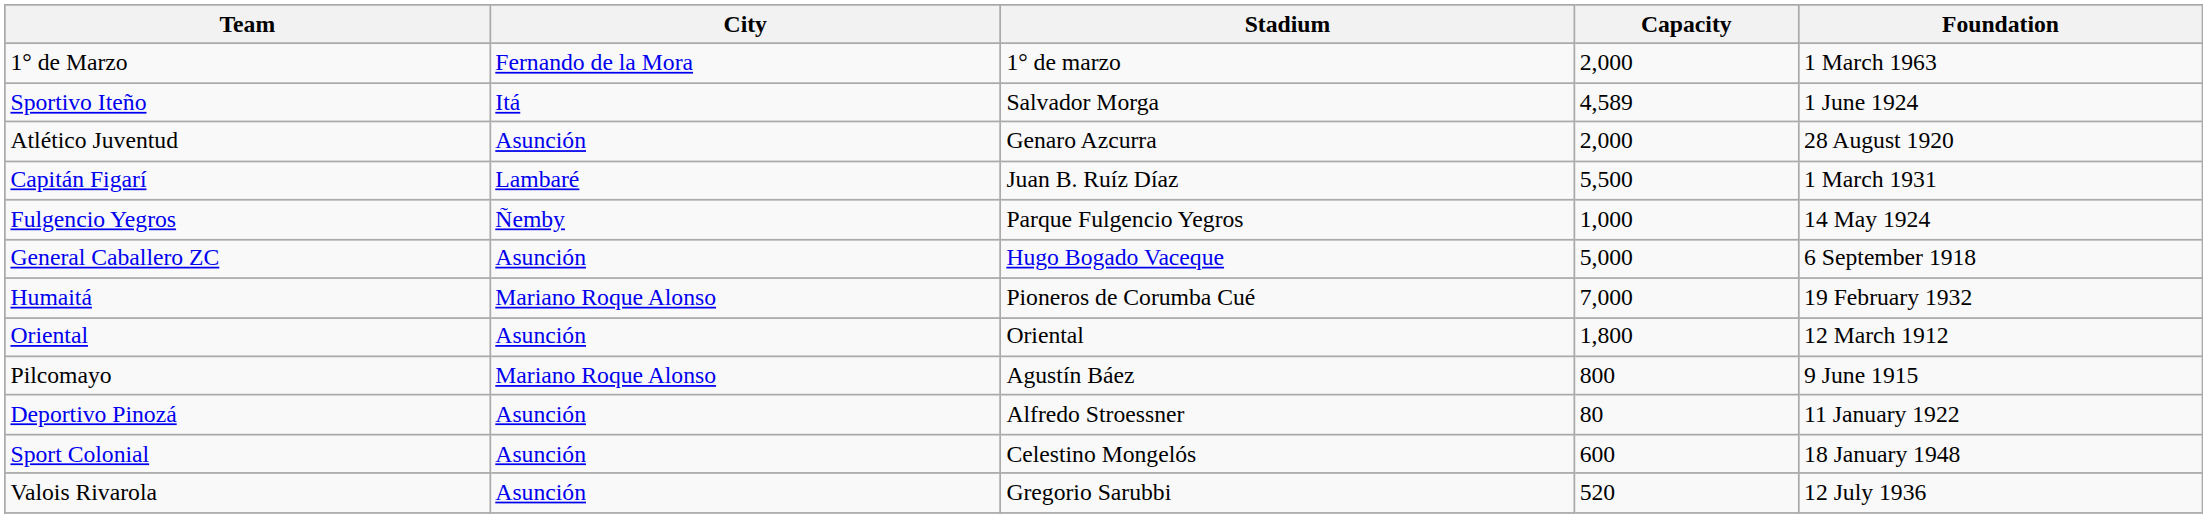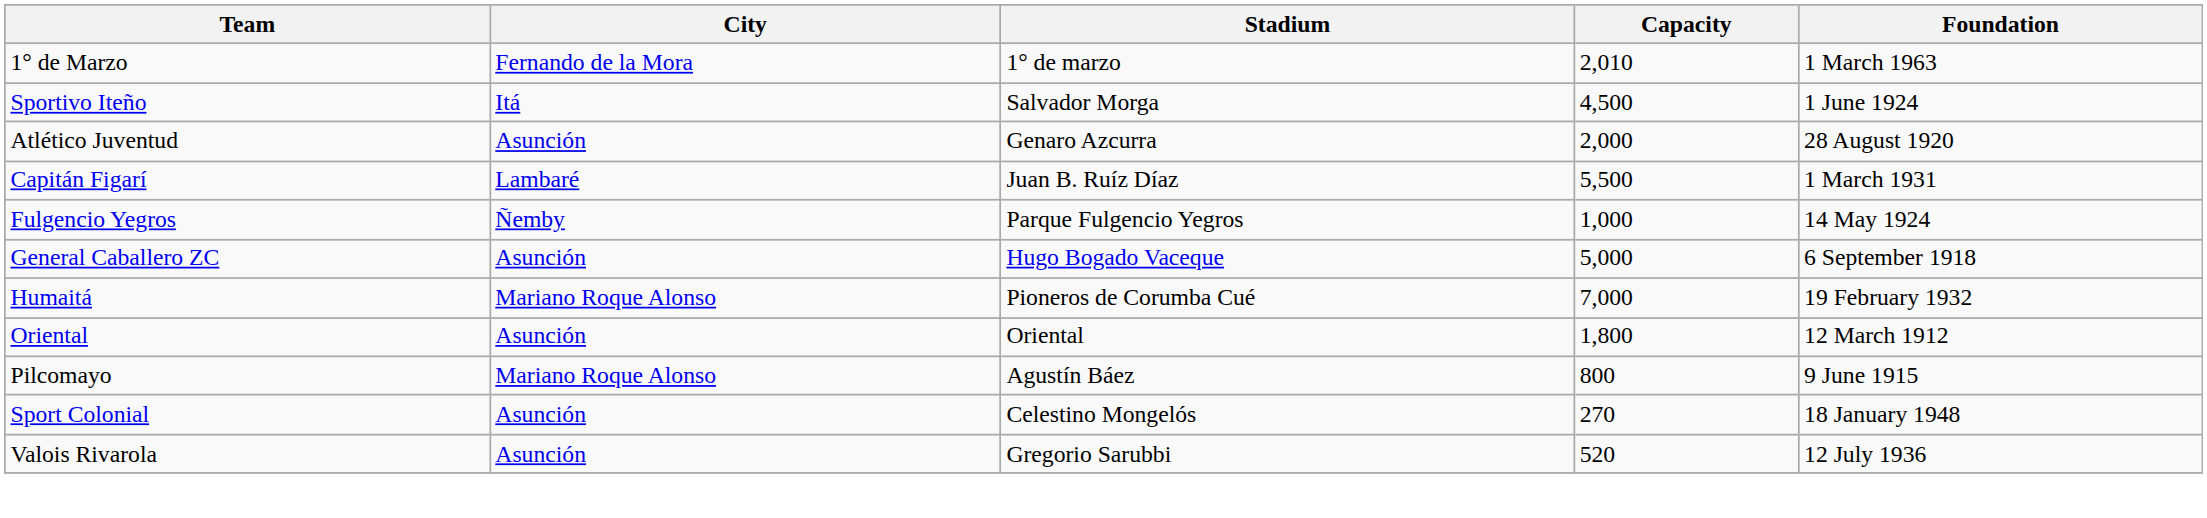 <table class="wikitable" border="1" style="font-size:85%" width="100%">
 <tr>
 <th><strong>Team</strong></th>
 <th><strong>City</strong></th>
 <th><strong>Stadium</strong></th>
 <th><strong>Capacity</strong></th>
 <th><strong>Foundation</strong></th>
 </tr>
 <tr>
 <td>1° de Marzo</td>
 <td><a href='#'>Fernando de la Mora</a></td>
 <td>1° de marzo</td>
-<td>2,000</td>
+<td>2,010</td>
 <td>1 March 1963</td>
 </tr>
 <tr>
 <td><a href='#'>Sportivo Iteño</a></td>
 <td><a href='#'>Itá</a></td>
 <td>Salvador Morga</td>
-<td>4,589</td>
+<td>4,500</td>
 <td>1 June 1924</td>
 </tr>
 <tr>
 <td>Atlético Juventud</td>
 <td><a href='#'>Asunción</a></td>
 <td>Genaro Azcurra</td>
 <td>2,000</td>
 <td>28 August 1920</td>
 </tr>
 <tr>
 <td><a href='#'>Capitán Figarí</a></td>
 <td><a href='#'>Lambaré</a></td>
 <td>Juan B. Ruíz Díaz</td>
 <td>5,500</td>
 <td>1 March 1931</td>
 </tr>
 <tr>
 <td><a href='#'>Fulgencio Yegros</a></td>
 <td><a href='#'>Ñemby</a></td>
 <td>Parque Fulgencio Yegros</td>
 <td>1,000</td>
 <td>14 May 1924</td>
 </tr>
 <tr>
 <td><a href='#'>General Caballero ZC</a></td>
 <td><a href='#'>Asunción</a></td>
 <td><a href='#'>Hugo Bogado Vaceque</a></td>
 <td>5,000</td>
 <td>6 September 1918</td>
 </tr>
 <tr>
 <td><a href='#'>Humaitá</a></td>
 <td><a href='#'>Mariano Roque Alonso</a></td>
 <td>Pioneros de Corumba Cué</td>
 <td>7,000</td>
 <td>19 February 1932</td>
 </tr>
 <tr>
 <td><a href='#'>Oriental</a></td>
 <td><a href='#'>Asunción</a></td>
 <td>Oriental</td>
 <td>1,800</td>
 <td>12 March 1912</td>
 </tr>
 <tr>
 <td>Pilcomayo</td>
 <td><a href='#'>Mariano Roque Alonso</a></td>
 <td>Agustín Báez</td>
 <td>800</td>
 <td>9 June 1915</td>
 </tr>
 <tr>
-<td><a href='#'>Deportivo Pinozá</a></td>
-<td><a href='#'>Asunción</a></td>
-<td>Alfredo Stroessner</td>
-<td>80</td>
-<td>11 January 1922</td>
-</tr>
-<tr>
 <td><a href='#'>Sport Colonial</a></td>
 <td><a href='#'>Asunción</a></td>
 <td>Celestino Mongelós</td>
-<td>600</td>
+<td>270</td>
 <td>18 January 1948</td>
 </tr>
 <tr>
 <td>Valois Rivarola</td>
 <td><a href='#'>Asunción</a></td>
 <td>Gregorio Sarubbi</td>
 <td>520</td>
 <td>12 July 1936</td>
 </tr>
 </table>
